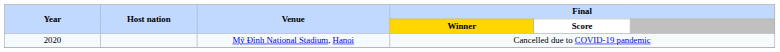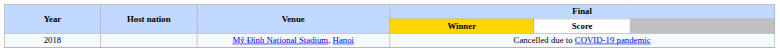 <table class="wikitable" style="font-size:90%; text-align:center; width:100%;">
 <tr>
 <th rowspan=2 width=10% style="background:#C1D8FF;">Year</th>
 <th rowspan=2 width=10% style="background:#C1D8FF;">Host nation</th>
 <th rowspan=2 width=20% style="background:#C1D8FF;">Venue</th>
 <th colspan=3 style="background:#C1D8FF;">Final</th>
 </tr>
 <tr>
 <th width=15% style="background:gold;">Winner</th>
 <th width=10% style="background:#ffffff;">Score</th>
 <th width=15% style="background:silver;"></th>
 </tr>
 <tr style="background:#F5FAFF;">
-<td>2020</td>
+<td>2018</td>
 <td></td>
 <td><a href='#'>Mỹ Đình National Stadium</a>, <a href='#'>Hanoi</a></td>
 <td colspan=3>Cancelled due to <a href='#'>COVID-19 pandemic</a></td>
 </tr>
 <tr>
 </tr>
 </table>
